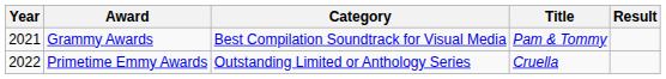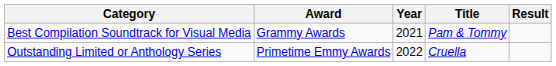 <table class="wikitable">
 <tr>
+<th>Category</th>
+<th>Award</th>
 <th>Year</th>
-<th>Award</th>
-<th>Category</th>
 <th>Title</th>
 <th>Result</th>
 </tr>
 <tr>
+<td><a href='#'>Best Compilation Soundtrack for Visual Media</a></td>
+<td><a href='#'>Grammy Awards</a></td>
 <td>2021</td>
-<td><a href='#'>Grammy Awards</a></td>
-<td><a href='#'>Best Compilation Soundtrack for Visual Media</a></td>
 <td><em><a href='#'>Pam & Tommy</a></em></td>
 <td></td>
 </tr>
 <tr>
+<td><a href='#'>Outstanding Limited or Anthology Series</a></td>
+<td><a href='#'>Primetime Emmy Awards</a></td>
 <td>2022</td>
-<td><a href='#'>Primetime Emmy Awards</a></td>
-<td><a href='#'>Outstanding Limited or Anthology Series</a></td>
 <td><em><a href='#'>Cruella</a></em></td>
 <td></td>
 </tr>
 </table>
